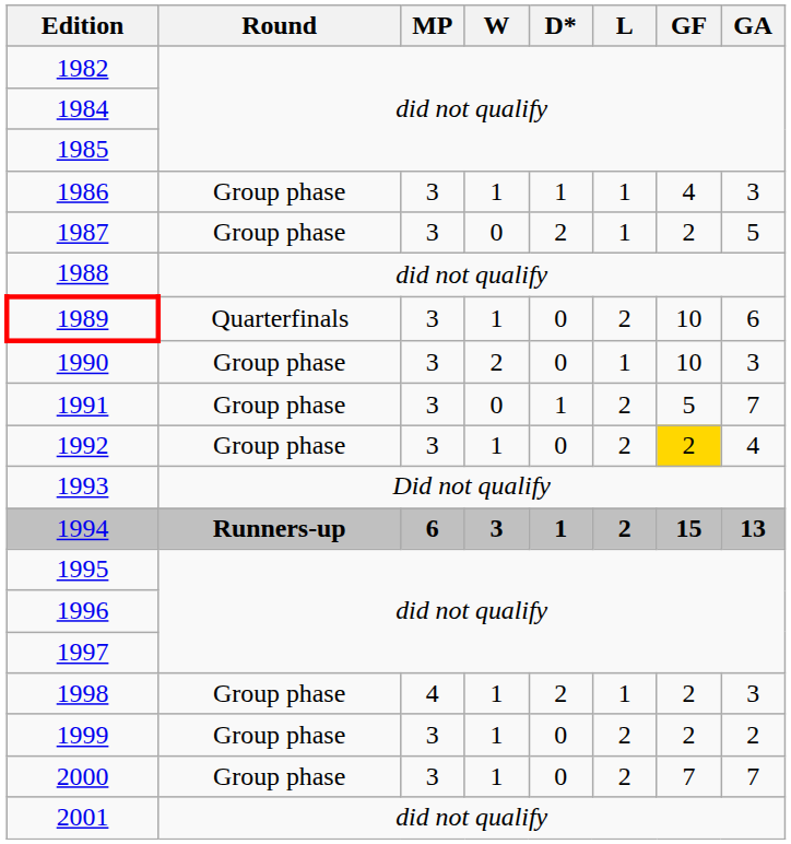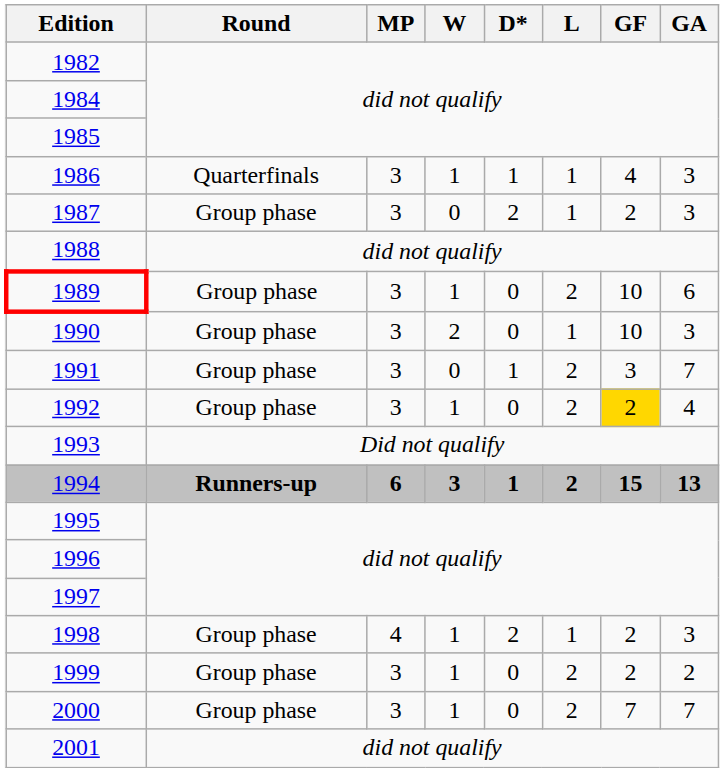 <table class="wikitable" style="text-align:center; width:30em;">
 <tr>
 <th>Edition</th>
 <th>Round</th>
 <th style="width:2em;">MP</th>
 <th style="width:2em;">W</th>
 <th style="width:2em;">D*</th>
 <th style="width:2em;">L</th>
 <th style="width:2em;">GF</th>
 <th style="width:2em;">GA</th>
 </tr>
 <tr>
 <td> <a href='#'>1982</a></td>
 <td colspan=7 rowspan=3><em>did not qualify</em></td>
 </tr>
 <tr>
 <td> <a href='#'>1984</a></td>
 </tr>
 <tr>
 <td> <a href='#'>1985</a></td>
 </tr>
 <tr>
 <td> <a href='#'>1986</a></td>
-<td>Group phase</td>
+<td>Quarterfinals</td>
 <td>3</td>
 <td>1</td>
 <td>1</td>
 <td>1</td>
 <td>4</td>
 <td>3</td>
 </tr>
 <tr>
 <td> <a href='#'>1987</a></td>
 <td>Group phase</td>
 <td>3</td>
 <td>0</td>
 <td>2</td>
 <td>1</td>
 <td>2</td>
-<td>5</td>
+<td>3</td>
 </tr>
 <tr>
 <td> <a href='#'>1988</a></td>
 <td colspan=7><em>did not qualify</em></td>
 </tr>
 <tr>
 <td style="border:3px solid red;"> <a href='#'>1989</a></td>
-<td>Quarterfinals</td>
+<td>Group phase</td>
 <td>3</td>
 <td>1</td>
 <td>0</td>
 <td>2</td>
 <td>10</td>
 <td>6</td>
 </tr>
 <tr>
 <td> <a href='#'>1990</a></td>
 <td>Group phase</td>
 <td>3</td>
 <td>2</td>
 <td>0</td>
 <td>1</td>
 <td>10</td>
 <td>3</td>
 </tr>
 <tr>
 <td> <a href='#'>1991</a></td>
 <td>Group phase</td>
 <td>3</td>
 <td>0</td>
 <td>1</td>
 <td>2</td>
-<td>5</td>
+<td>3</td>
 <td>7</td>
 </tr>
 <tr>
 <td> <a href='#'>1992</a></td>
 <td>Group phase</td>
 <td>3</td>
 <td>1</td>
 <td>0</td>
 <td>2</td>
 <td style="background: gold;">2</td>
 <td>4</td>
 </tr>
 <tr>
 <td> <a href='#'>1993</a></td>
 <td colspan=7><em>Did not qualify</em></td>
 </tr>
 <tr style="background:silver;">
 <td> <a href='#'>1994</a></td>
 <td><strong>Runners-up</strong></td>
 <td><strong>6</strong></td>
 <td><strong>3</strong></td>
 <td><strong>1</strong></td>
 <td><strong>2</strong></td>
 <td><strong>15</strong></td>
 <td><strong>13</strong></td>
 </tr>
 <tr>
 <td> <a href='#'>1995</a></td>
 <td colspan=7 rowspan=3><em>did not qualify</em></td>
 </tr>
 <tr>
 <td> <a href='#'>1996</a></td>
 </tr>
 <tr>
 <td> <a href='#'>1997</a></td>
 </tr>
 <tr>
 <td> <a href='#'>1998</a></td>
 <td>Group phase</td>
 <td>4</td>
 <td>1</td>
 <td>2</td>
 <td>1</td>
 <td>2</td>
 <td>3</td>
 </tr>
 <tr>
 <td> <a href='#'>1999</a></td>
 <td>Group phase</td>
 <td>3</td>
 <td>1</td>
 <td>0</td>
 <td>2</td>
 <td>2</td>
 <td>2</td>
 </tr>
 <tr>
 <td> <a href='#'>2000</a></td>
 <td>Group phase</td>
 <td>3</td>
 <td>1</td>
 <td>0</td>
 <td>2</td>
 <td>7</td>
 <td>7</td>
 </tr>
 <tr>
 <td> <a href='#'>2001</a></td>
 <td colspan=7><em>did not qualify</em></td>
 </tr>
 </table>
